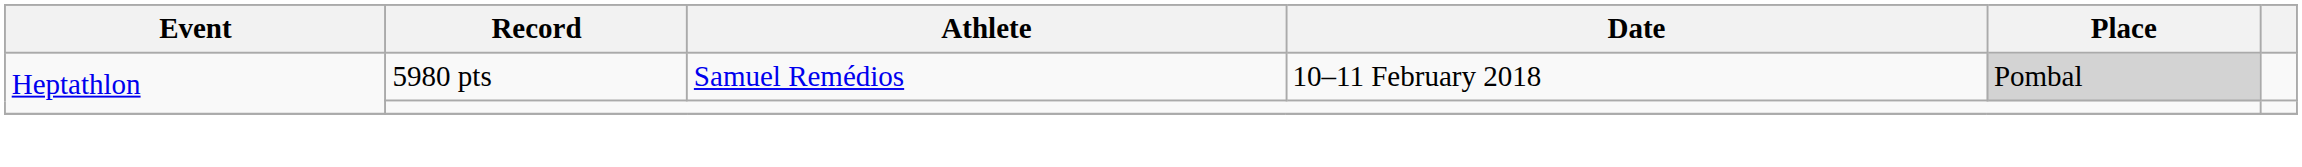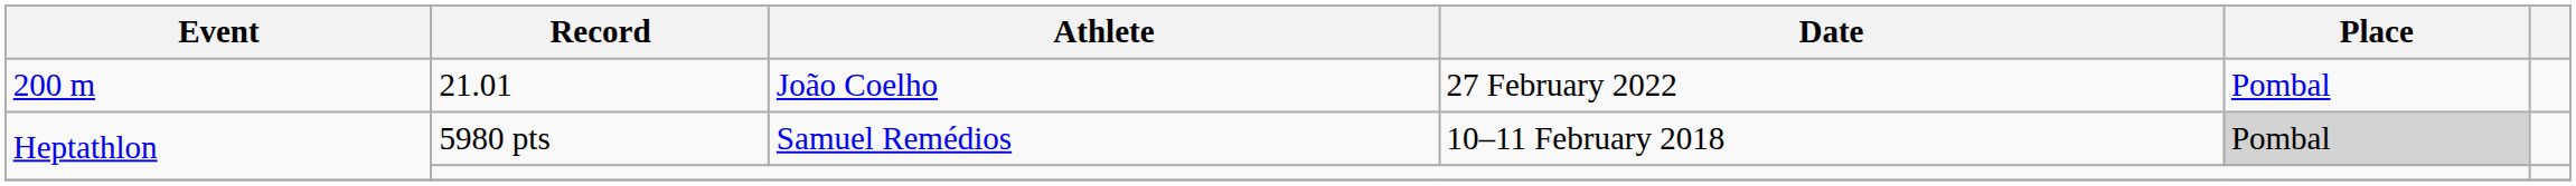 <table class="wikitable" style="font-size:95%; width: 95%;">
 <tr>
 <th>Event</th>
 <th>Record</th>
 <th>Athlete</th>
 <th>Date</th>
 <th>Place</th>
 <th></th>
+</tr>
+<tr>
+<td><a href='#'>200 m</a></td>
+<td>21.01 </td>
+<td><a href='#'>João Coelho</a></td>
+<td>27 February 2022</td>
+<td><a href='#'>Pombal</a></td>
+<td></td>
 </tr>
 <tr>
 <td rowspan=2><a href='#'>Heptathlon</a></td>
 <td>5980 pts</td>
 <td><a href='#'>Samuel Remédios</a></td>
 <td>10–11 February 2018</td>
 <td style="background: lightgrey;">Pombal</td>
 <td></td>
 </tr>
 <tr>
 <td colspan=4></td>
 <td></td>
 </tr>
 <tr>
 </tr>
 </table>
